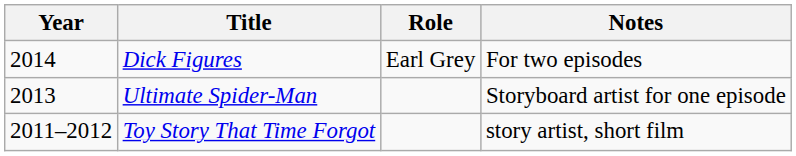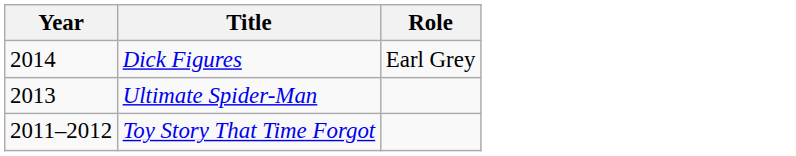 <table class="wikitable sortable">
 <tr>
 <th>Year</th>
 <th>Title</th>
 <th>Role</th>
-<th class="unsortable">Notes</th>
 </tr>
 <tr>
 <td>2014</td>
 <td><em><a href='#'>Dick Figures</a></em></td>
 <td>Earl Grey</td>
-<td>For two episodes</td>
 </tr>
 <tr>
 <td>2013</td>
 <td><em><a href='#'>Ultimate Spider-Man</a></em></td>
 <td></td>
-<td>Storyboard artist for one episode</td>
 </tr>
 <tr>
 <td>2011–2012</td>
 <td><em><a href='#'>Toy Story That Time Forgot</a></em></td>
 <td></td>
-<td>story artist, short film</td>
 </tr>
 </table>
